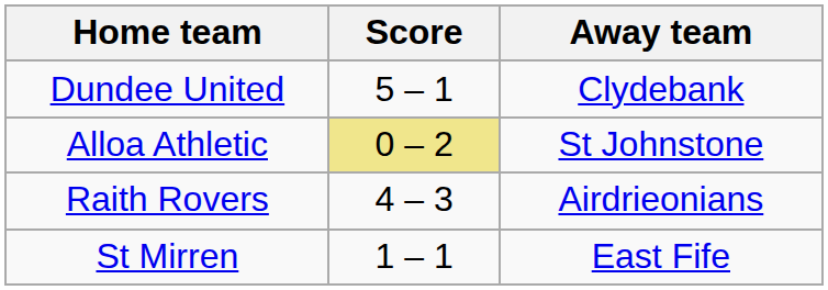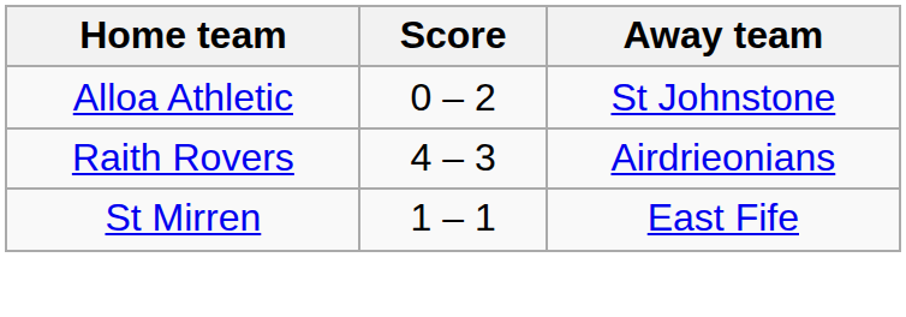 <table class="wikitable" style="text-align: center">
 <tr>
 <th width=140>Home team</th>
 <th width=70>Score</th>
 <th width=140>Away team</th>
 </tr>
 <tr>
-<td><a href='#'>Dundee United</a></td>
-<td>5 – 1</td>
-<td><a href='#'>Clydebank</a></td>
-</tr>
-<tr>
 <td><a href='#'>Alloa Athletic</a></td>
-<td style="background: khaki;">0 – 2</td>
+<td>0 – 2</td>
 <td><a href='#'>St Johnstone</a></td>
 </tr>
 <tr>
 <td><a href='#'>Raith Rovers</a></td>
 <td>4 – 3</td>
 <td><a href='#'>Airdrieonians</a></td>
 </tr>
 <tr>
 <td><a href='#'>St Mirren</a></td>
 <td>1 – 1</td>
 <td><a href='#'>East Fife</a></td>
 </tr>
 </table>
